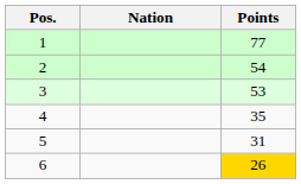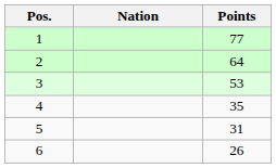 <table class="wikitable gauche" cellspacing="1" style="width:300px;">
 <tr style="background:#efefef; text-align:center;">
 <th style="width:70px;">Pos.</th>
 <th>Nation</th>
 <th style="width:70px;">Points</th>
 </tr>
 <tr style="vertical-align:top; text-align:center; background:#ccffcc;">
 <td>1</td>
 <td style="text-align:left;"></td>
 <td>77</td>
 </tr>
 <tr style="vertical-align:top; text-align:center; background:#ccffcc;">
 <td>2</td>
 <td style="text-align:left;"></td>
-<td>54</td>
+<td>64</td>
 </tr>
 <tr style="vertical-align:top; text-align:center; background:#ddffdd;">
 <td>3</td>
 <td style="text-align:left;"></td>
 <td>53</td>
 </tr>
 <tr style="vertical-align:top; text-align:center;">
 <td>4</td>
 <td style="text-align:left;"></td>
 <td>35</td>
 </tr>
 <tr style="vertical-align:top; text-align:center;">
 <td>5</td>
 <td style="text-align:left;"></td>
 <td>31</td>
 </tr>
 <tr style="vertical-align:top; text-align:center;">
 <td>6</td>
 <td style="text-align:left;"></td>
-<td style="background: gold;">26</td>
+<td>26</td>
 </tr>
 </table>
